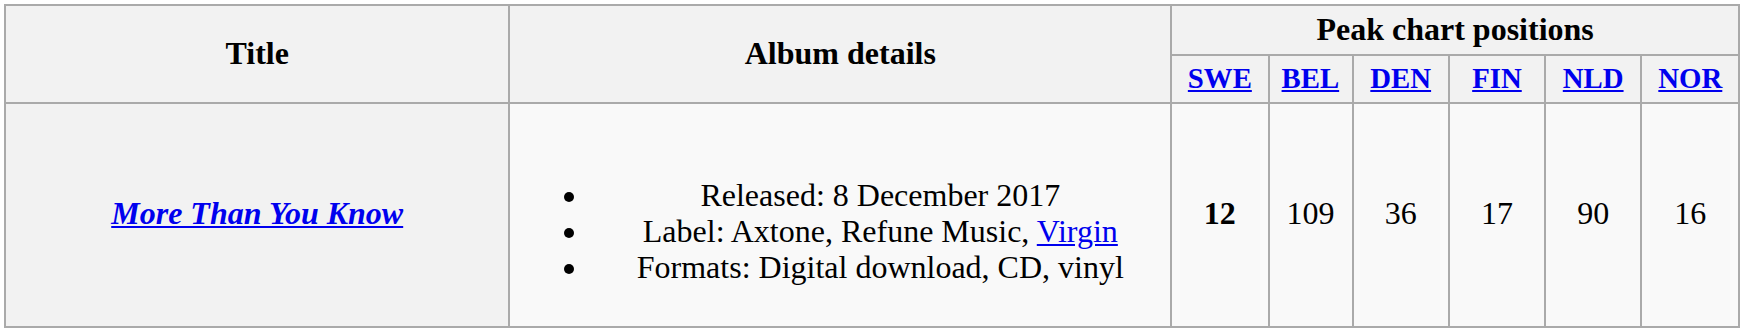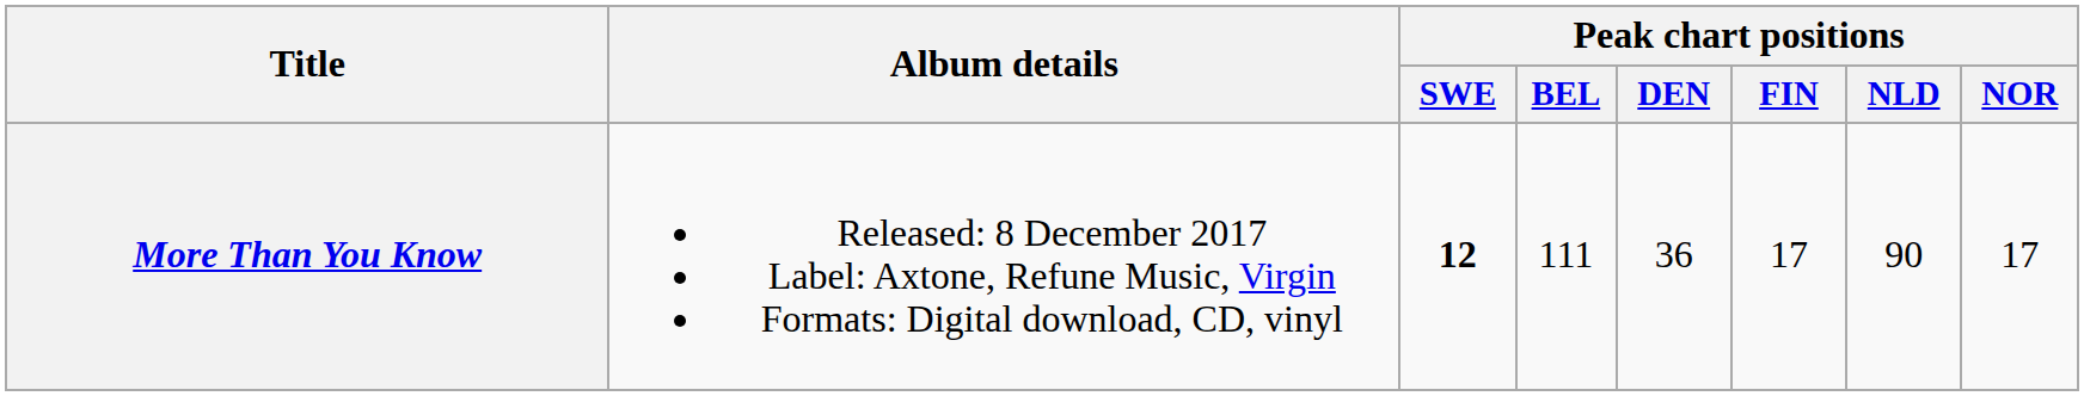 <table class="wikitable plainrowheaders" style="text-align:center;">
 <tr>
 <th scope="col" rowspan="2" style="width:17em;">Title</th>
 <th scope="col" rowspan="2" style="width:22em;">Album details</th>
 <th scope="col" colspan="6">Peak chart positions</th>
 </tr>
 <tr>
 <th scope="col" style="width:3em;font-size:90%;"><a href='#'>SWE</a><br></th>
 <th scope="col" style="width:2.5em;font-size:90%;"><a href='#'>BEL</a><br></th>
 <th scope="col" style="width:3em;font-size:90%;"><a href='#'>DEN</a><br></th>
 <th scope="col" style="width:3em;font-size:90%;"><a href='#'>FIN</a><br></th>
 <th scope="col" style="width:3em;font-size:90%;"><a href='#'>NLD</a><br></th>
 <th scope="col" style="width:3em;font-size:90%;"><a href='#'>NOR</a><br></th>
 </tr>
 <tr>
 <th scope="row"><em><a href='#'>More Than You Know</a></em></th>
 <td><br><ul><li>Released: 8 December 2017</li><li>Label: Axtone, Refune Music, <a href='#'>Virgin</a></li><li>Formats: Digital download, CD, vinyl</li></ul></td>
 <td><strong>12</strong></td>
-<td>109</td>
+<td>111</td>
 <td>36</td>
 <td>17</td>
 <td>90</td>
-<td>16</td>
+<td>17</td>
 </tr>
 </table>
